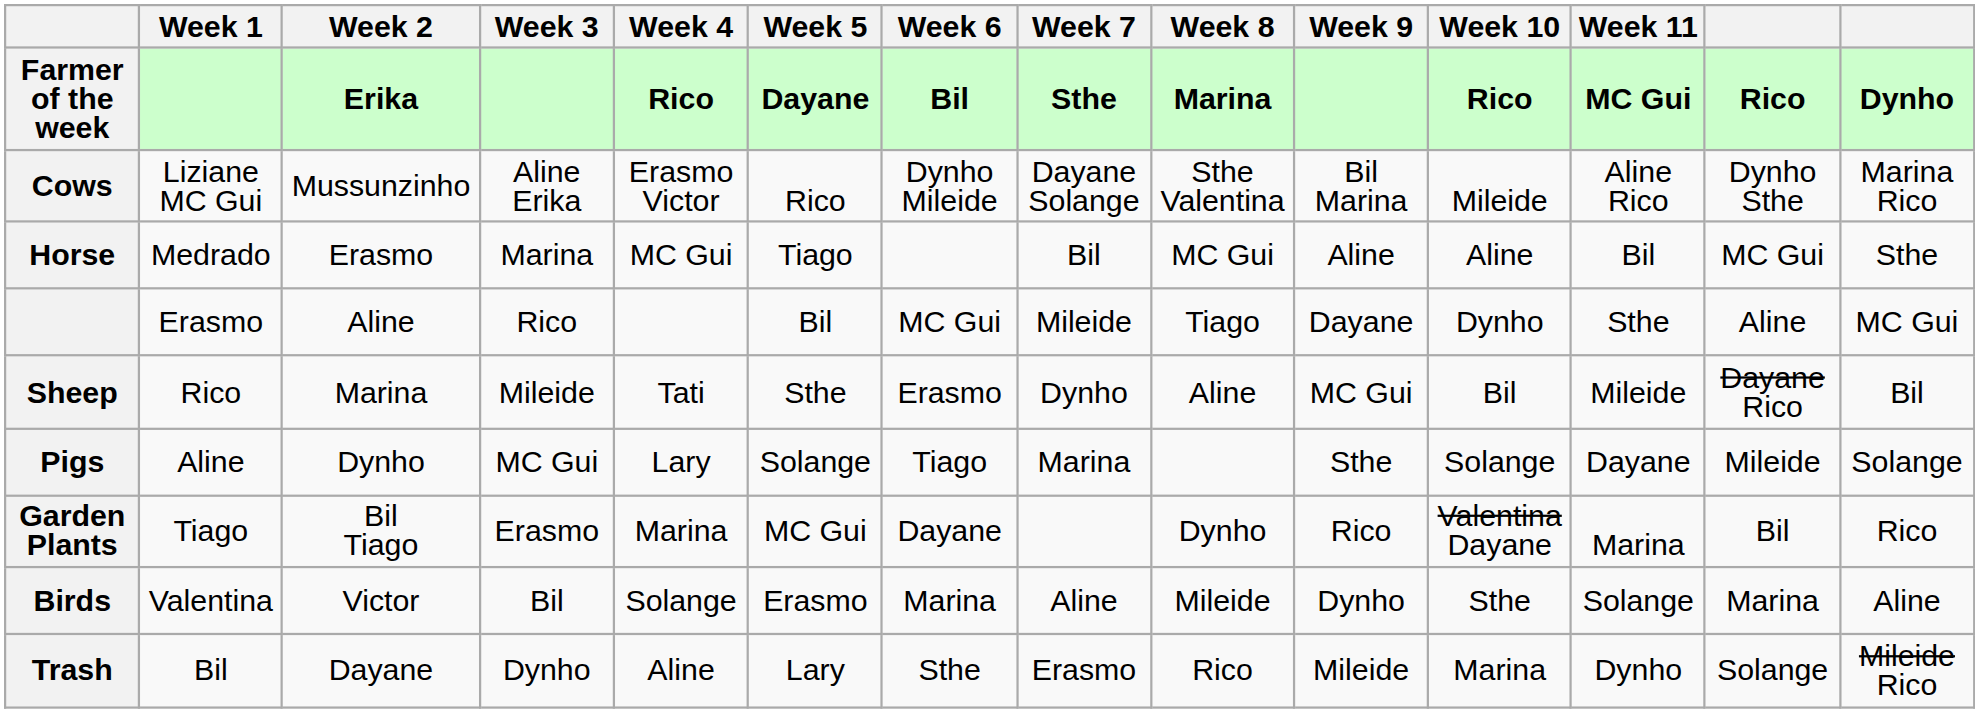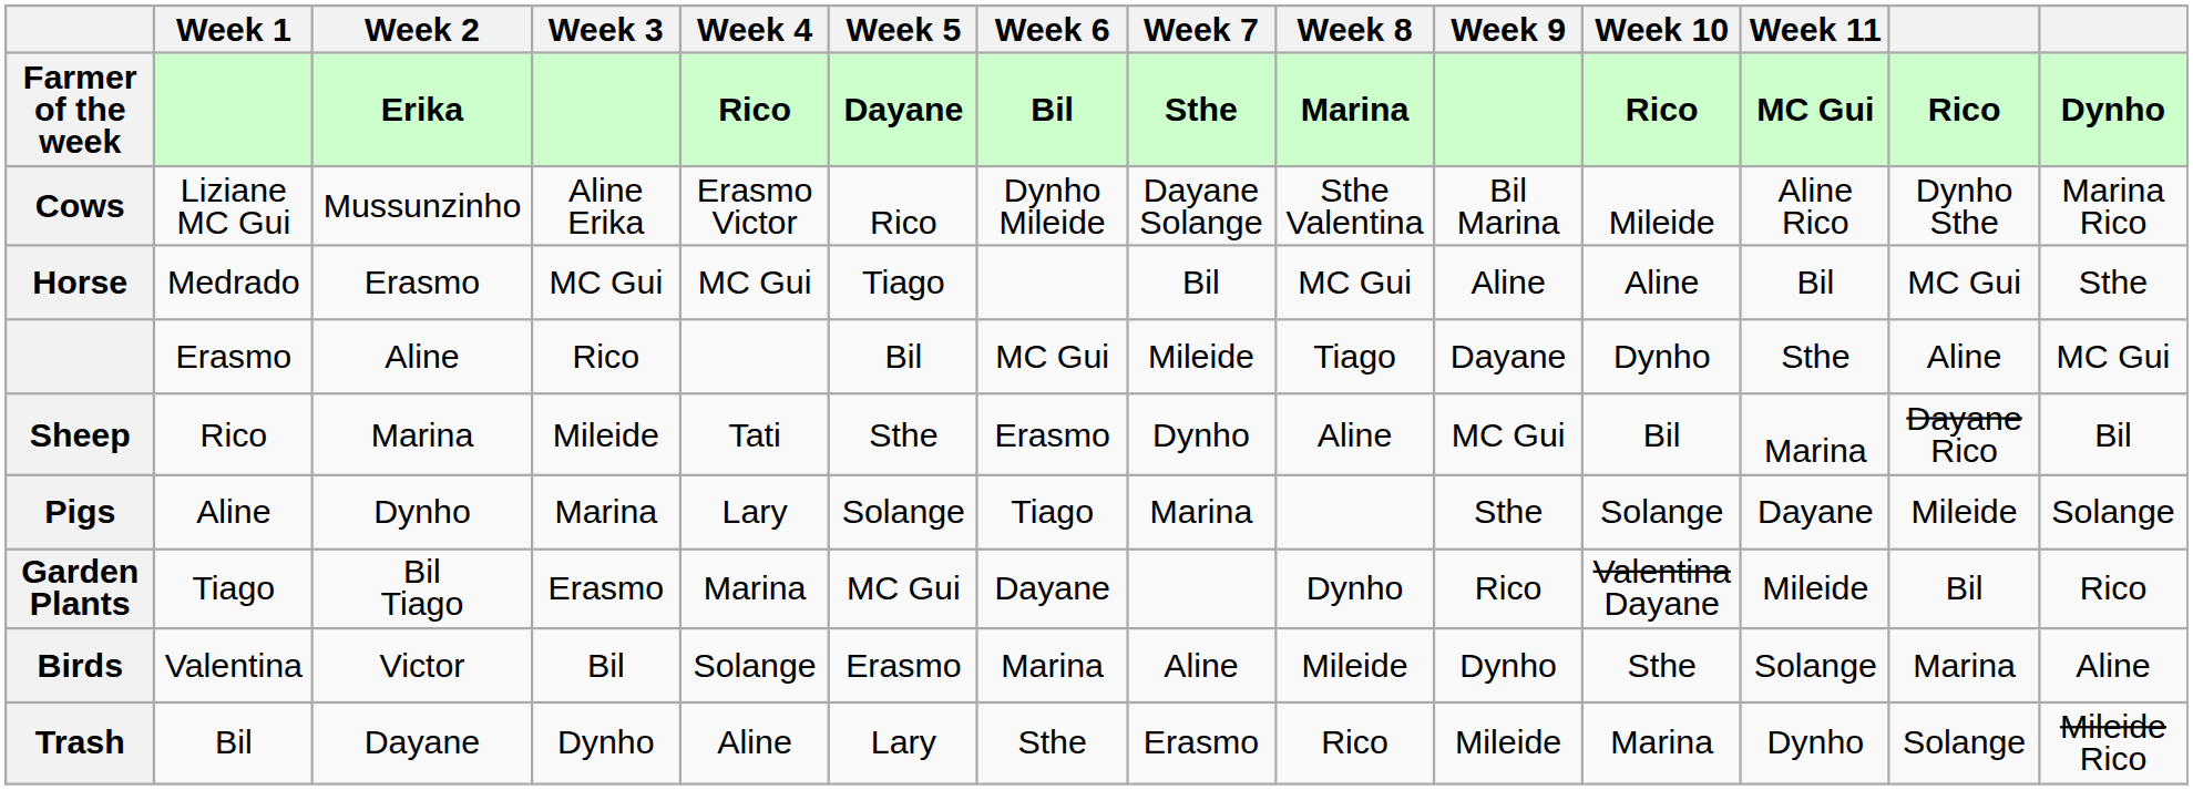 <table class="wikitable" style="text-align:center; font-size:85%; width:100%; line-height:13px;">
 <tr>
 <th width="6.6%"></th>
 <th width="6.6%">Week 1</th>
 <th width="6.6%">Week 2</th>
 <th width="6.6%">Week 3</th>
 <th width="6.6%">Week 4</th>
 <th width="6.6%">Week 5</th>
 <th width="6.6%">Week 6</th>
 <th width="6.6%">Week 7</th>
 <th width="6.6%">Week 8</th>
 <th width="6.6%">Week 9</th>
 <th width="6.6%">Week 10</th>
 <th width="6.6%">Week 11</th>
 <th width="6.6%"></th>
 <th width="6.6%"></th>
 </tr>
 <tr style="height:30px">
 <th>Farmer of the week</th>
 <td bgcolor="CCFFCC"><strong></strong></td>
 <td bgcolor="CCFFCC"><strong>Erika</strong></td>
 <td bgcolor="CCFFCC"><strong></strong></td>
 <td bgcolor="CCFFCC"><strong>Rico</strong></td>
 <td bgcolor="CCFFCC"><strong>Dayane</strong></td>
 <td bgcolor="CCFFCC"><strong>Bil</strong></td>
 <td bgcolor="CCFFCC"><strong>Sthe</strong></td>
 <td bgcolor="CCFFCC"><strong>Marina</strong></td>
 <td bgcolor="CCFFCC"><strong></strong></td>
 <td bgcolor="CCFFCC"><strong>Rico</strong></td>
 <td bgcolor="CCFFCC"><strong>MC Gui</strong></td>
 <td bgcolor="CCFFCC"><strong>Rico</strong></td>
 <td bgcolor="CCFFCC"><strong>Dynho</strong></td>
 </tr>
 <tr style="height:30px">
 <th>Cows</th>
 <td>Liziane<br>MC Gui</td>
 <td>Mussunzinho</td>
 <td>Aline<br>Erika</td>
 <td>Erasmo<br>Victor</td>
 <td><br>Rico</td>
 <td>Dynho<br>Mileide</td>
 <td>Dayane<br>Solange</td>
 <td>Sthe<br>Valentina</td>
 <td>Bil<br>Marina</td>
 <td><br>Mileide</td>
 <td>Aline<br>Rico</td>
 <td>Dynho<br>Sthe</td>
 <td>Marina<br>Rico</td>
 </tr>
 <tr style="height:30px">
 <th>Horse</th>
 <td>Medrado</td>
 <td>Erasmo</td>
-<td>Marina</td>
+<td>MC Gui</td>
 <td>MC Gui</td>
 <td>Tiago</td>
 <td></td>
 <td>Bil</td>
 <td>MC Gui</td>
 <td>Aline</td>
 <td>Aline</td>
 <td>Bil</td>
 <td>MC Gui</td>
 <td>Sthe</td>
 </tr>
 <tr style="height:30px">
 <th></th>
 <td>Erasmo</td>
 <td>Aline</td>
 <td>Rico</td>
 <td></td>
 <td>Bil</td>
 <td>MC Gui</td>
 <td>Mileide</td>
 <td>Tiago</td>
 <td>Dayane</td>
 <td>Dynho</td>
 <td>Sthe</td>
 <td>Aline</td>
 <td>MC Gui</td>
 </tr>
 <tr style="height:30px">
 <th>Sheep</th>
 <td>Rico</td>
 <td>Marina</td>
 <td>Mileide</td>
 <td>Tati</td>
 <td>Sthe</td>
 <td>Erasmo</td>
 <td>Dynho</td>
 <td>Aline</td>
 <td>MC Gui</td>
 <td>Bil</td>
-<td>Mileide</td>
+<td><s></s><br>Marina</td>
 <td><s>Dayane</s><br>Rico</td>
 <td>Bil</td>
 </tr>
 <tr style="height:30px">
 <th>Pigs</th>
 <td>Aline</td>
 <td>Dynho</td>
-<td>MC Gui</td>
+<td>Marina</td>
 <td>Lary</td>
 <td>Solange</td>
 <td>Tiago</td>
 <td>Marina</td>
 <td></td>
 <td>Sthe</td>
 <td>Solange</td>
 <td>Dayane</td>
 <td>Mileide</td>
 <td>Solange</td>
 </tr>
 <tr style="height:30px">
 <th>Garden<br>Plants</th>
 <td>Tiago</td>
 <td>Bil<br>Tiago</td>
 <td>Erasmo</td>
 <td>Marina</td>
 <td>MC Gui</td>
 <td>Dayane</td>
 <td></td>
 <td>Dynho</td>
 <td>Rico</td>
 <td><s>Valentina</s><br>Dayane</td>
-<td><s></s><br>Marina</td>
+<td>Mileide</td>
 <td>Bil</td>
 <td>Rico</td>
 </tr>
 <tr style="height:30px">
 <th>Birds</th>
 <td>Valentina</td>
 <td>Victor</td>
 <td>Bil</td>
 <td>Solange</td>
 <td>Erasmo</td>
 <td>Marina</td>
 <td>Aline</td>
 <td>Mileide</td>
 <td>Dynho</td>
 <td>Sthe</td>
 <td>Solange</td>
 <td>Marina</td>
 <td>Aline</td>
 </tr>
 <tr style="height:30px">
 <th>Trash</th>
 <td>Bil</td>
 <td>Dayane</td>
 <td>Dynho</td>
 <td>Aline</td>
 <td>Lary</td>
 <td>Sthe</td>
 <td>Erasmo</td>
 <td>Rico</td>
 <td>Mileide</td>
 <td>Marina</td>
 <td>Dynho</td>
 <td>Solange</td>
 <td><s>Mileide</s><br>Rico</td>
 </tr>
 </table>
